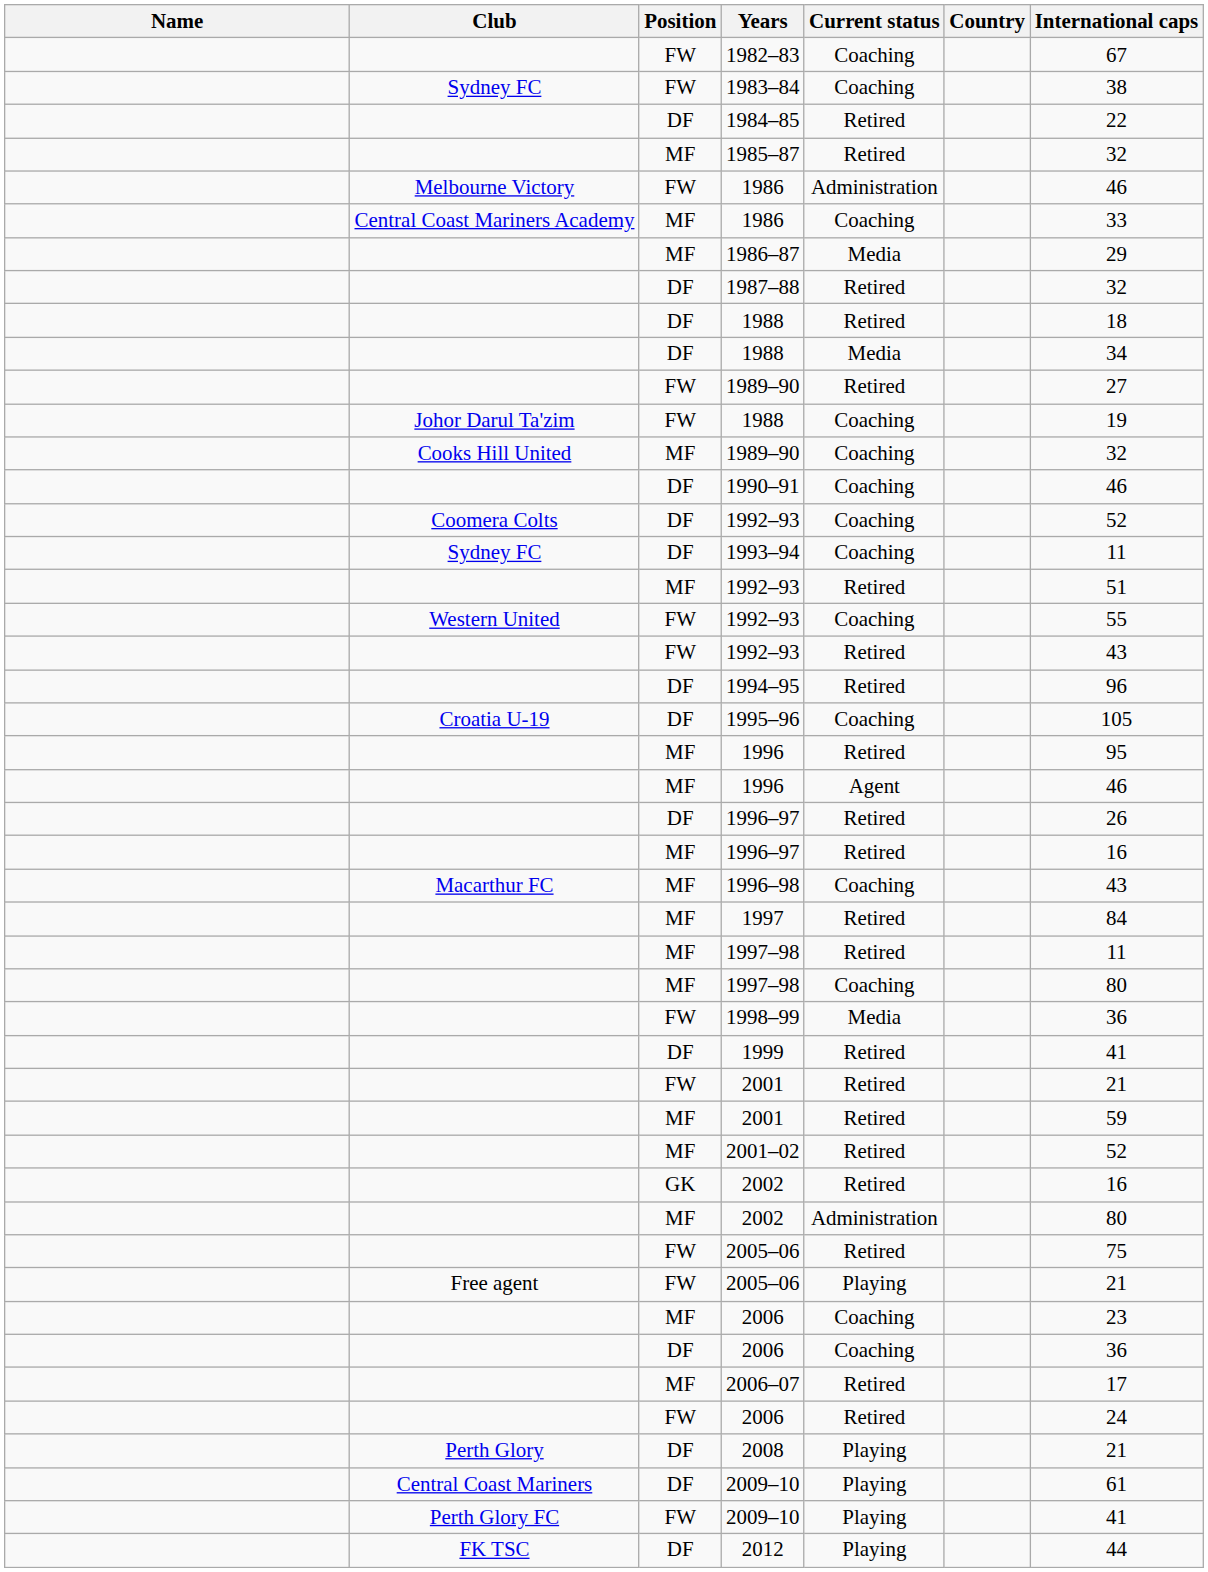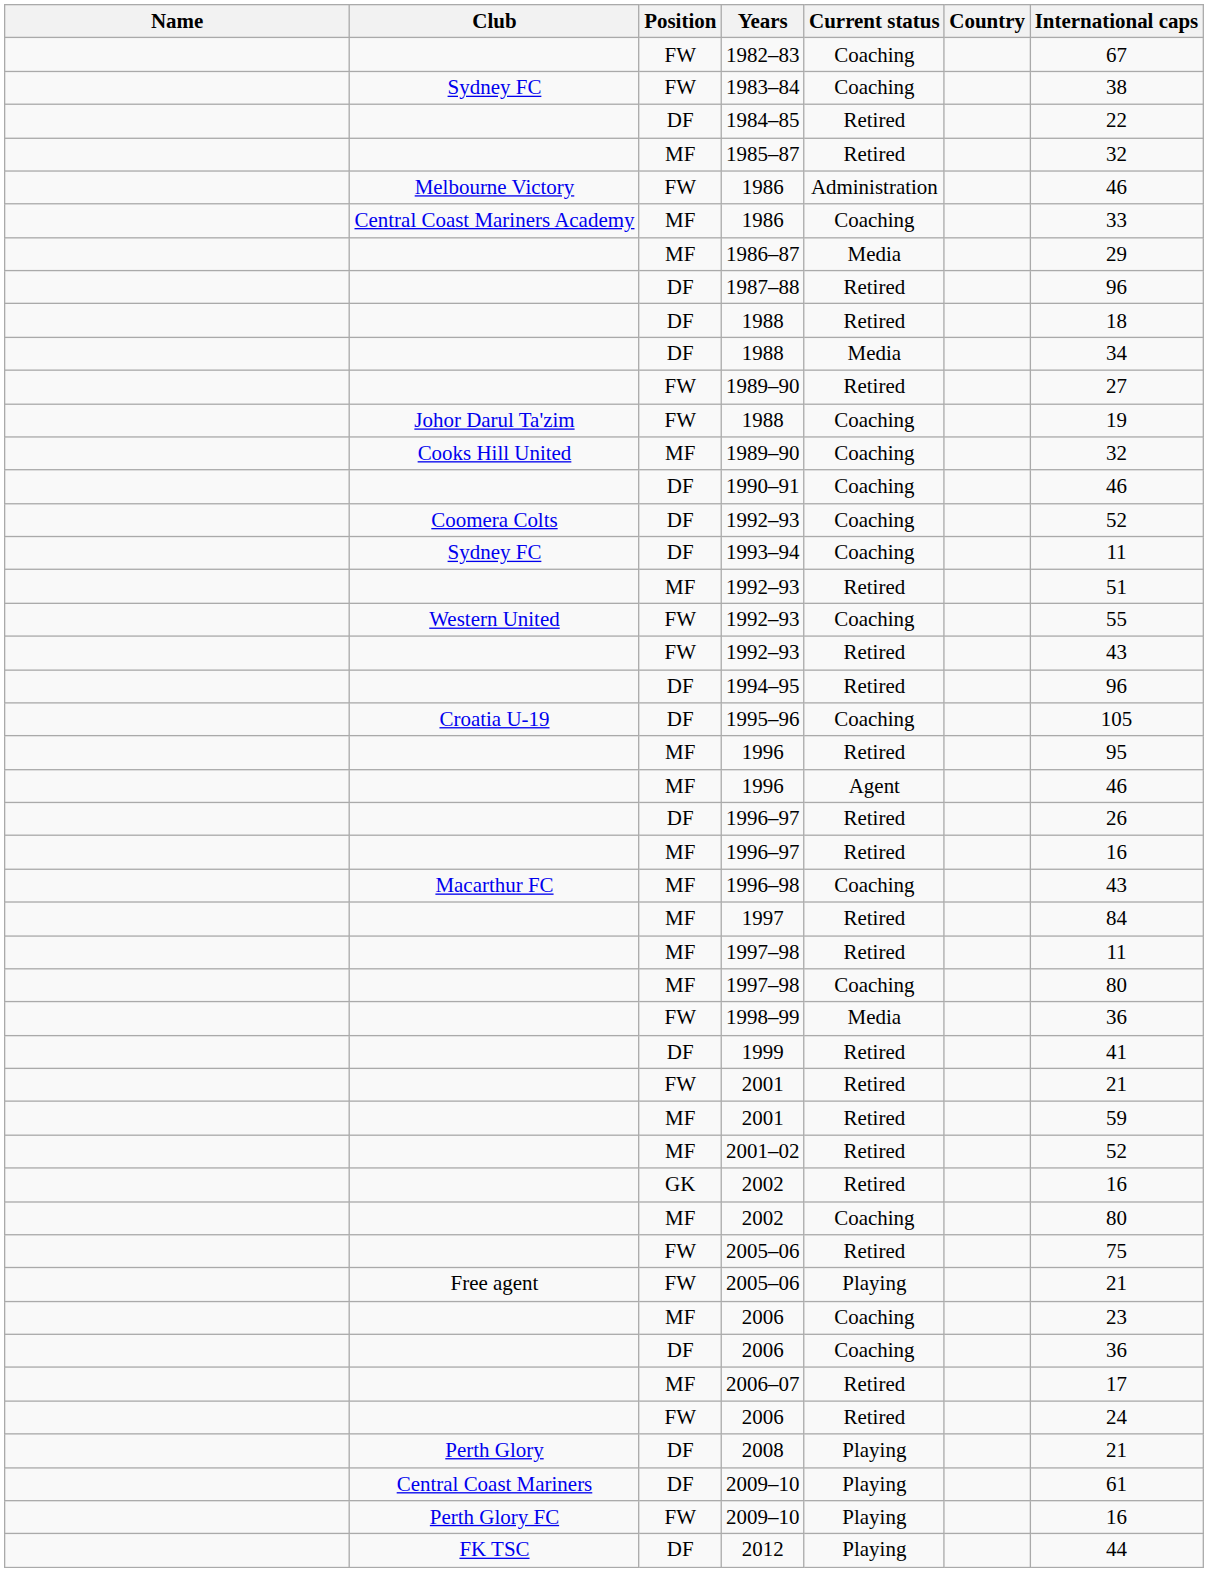 <table class="wikitable sortable" style="text-align: center;">
 <tr>
 <th style="width:16em">Name</th>
 <th>Club</th>
 <th>Position</th>
 <th>Years</th>
 <th>Current status</th>
 <th>Country</th>
 <th>International caps</th>
 </tr>
 <tr>
 <td></td>
 <td></td>
 <td>FW</td>
 <td>1982–83</td>
 <td>Coaching</td>
 <td></td>
 <td>67</td>
 </tr>
 <tr>
 <td></td>
 <td> <a href='#'>Sydney FC</a></td>
 <td>FW</td>
 <td>1983–84</td>
 <td>Coaching</td>
 <td></td>
 <td>38</td>
 </tr>
 <tr>
 <td></td>
 <td></td>
 <td>DF</td>
 <td>1984–85</td>
 <td>Retired</td>
 <td></td>
 <td>22</td>
 </tr>
 <tr>
 <td></td>
 <td></td>
 <td>MF</td>
 <td>1985–87</td>
 <td>Retired</td>
 <td></td>
 <td>32</td>
 </tr>
 <tr>
 <td></td>
 <td> <a href='#'>Melbourne Victory</a></td>
 <td>FW</td>
 <td>1986</td>
 <td>Administration</td>
 <td></td>
 <td>46</td>
 </tr>
 <tr>
 <td></td>
 <td> <a href='#'>Central Coast Mariners Academy</a></td>
 <td>MF</td>
 <td>1986</td>
 <td>Coaching</td>
 <td></td>
 <td>33</td>
 </tr>
 <tr>
 <td></td>
 <td></td>
 <td>MF</td>
 <td>1986–87</td>
 <td>Media</td>
 <td></td>
 <td>29</td>
 </tr>
 <tr>
 <td></td>
 <td></td>
 <td>DF</td>
 <td>1987–88</td>
 <td>Retired</td>
 <td></td>
-<td>32</td>
+<td>96</td>
 </tr>
 <tr>
 <td></td>
 <td></td>
 <td>DF</td>
 <td>1988</td>
 <td>Retired</td>
 <td></td>
 <td>18</td>
 </tr>
 <tr>
 <td></td>
 <td></td>
 <td>DF</td>
 <td>1988</td>
 <td>Media</td>
 <td></td>
 <td>34</td>
 </tr>
 <tr>
 <td></td>
 <td></td>
 <td>FW</td>
 <td>1989–90</td>
 <td>Retired</td>
 <td></td>
 <td>27</td>
 </tr>
 <tr>
 <td></td>
 <td> <a href='#'>Johor Darul Ta'zim</a></td>
 <td>FW</td>
 <td>1988</td>
 <td>Coaching</td>
 <td></td>
 <td>19</td>
 </tr>
 <tr>
 <td></td>
 <td> <a href='#'>Cooks Hill United</a></td>
 <td>MF</td>
 <td>1989–90</td>
 <td>Coaching</td>
 <td></td>
 <td>32</td>
 </tr>
 <tr>
 <td></td>
 <td></td>
 <td>DF</td>
 <td>1990–91</td>
 <td>Coaching</td>
 <td></td>
 <td>46</td>
 </tr>
 <tr>
 <td><strong></strong></td>
 <td> <a href='#'>Coomera Colts</a></td>
 <td>DF</td>
 <td>1992–93</td>
 <td>Coaching</td>
 <td></td>
 <td>52</td>
 </tr>
 <tr>
 <td></td>
 <td> <a href='#'>Sydney FC</a></td>
 <td>DF</td>
 <td>1993–94</td>
 <td>Coaching</td>
 <td></td>
 <td>11</td>
 </tr>
 <tr>
 <td><strong></strong></td>
 <td></td>
 <td>MF</td>
 <td>1992–93</td>
 <td>Retired</td>
 <td></td>
 <td>51</td>
 </tr>
 <tr>
 <td><strong></strong></td>
 <td> <a href='#'>Western United</a></td>
 <td>FW</td>
 <td>1992–93</td>
 <td>Coaching</td>
 <td></td>
 <td>55</td>
 </tr>
 <tr>
 <td><strong></strong></td>
 <td></td>
 <td>FW</td>
 <td>1992–93</td>
 <td>Retired</td>
 <td></td>
 <td>43</td>
 </tr>
 <tr>
 <td><strong></strong></td>
 <td></td>
 <td>DF</td>
 <td>1994–95</td>
 <td>Retired</td>
 <td></td>
 <td>96</td>
 </tr>
 <tr>
 <td><strong></strong></td>
 <td> <a href='#'>Croatia U-19</a></td>
 <td>DF</td>
 <td>1995–96</td>
 <td>Coaching</td>
 <td></td>
 <td>105</td>
 </tr>
 <tr>
 <td><strong></strong></td>
 <td></td>
 <td>MF</td>
 <td>1996</td>
 <td>Retired</td>
 <td></td>
 <td>95</td>
 </tr>
 <tr>
 <td><strong></strong></td>
 <td></td>
 <td>MF</td>
 <td>1996</td>
 <td>Agent</td>
 <td></td>
 <td>46</td>
 </tr>
 <tr>
 <td></td>
 <td></td>
 <td>DF</td>
 <td>1996–97</td>
 <td>Retired</td>
 <td></td>
 <td>26</td>
 </tr>
 <tr>
 <td><strong></strong></td>
 <td></td>
 <td>MF</td>
 <td>1996–97</td>
 <td>Retired</td>
 <td></td>
 <td>16</td>
 </tr>
 <tr>
 <td><strong></strong></td>
 <td> <a href='#'>Macarthur FC</a></td>
 <td>MF</td>
 <td>1996–98</td>
 <td>Coaching</td>
 <td></td>
 <td>43</td>
 </tr>
 <tr>
 <td><strong></strong></td>
 <td></td>
 <td>MF</td>
 <td>1997</td>
 <td>Retired</td>
 <td></td>
 <td>84</td>
 </tr>
 <tr>
 <td><strong></strong></td>
 <td></td>
 <td>MF</td>
 <td>1997–98</td>
 <td>Retired</td>
 <td></td>
 <td>11</td>
 </tr>
 <tr>
 <td><strong></strong></td>
 <td></td>
 <td>MF</td>
 <td>1997–98</td>
 <td>Coaching</td>
 <td></td>
 <td>80</td>
 </tr>
 <tr>
 <td><strong></strong></td>
 <td></td>
 <td>FW</td>
 <td>1998–99</td>
 <td>Media</td>
 <td></td>
 <td>36</td>
 </tr>
 <tr>
 <td></td>
 <td></td>
 <td>DF</td>
 <td>1999</td>
 <td>Retired</td>
 <td></td>
 <td>41</td>
 </tr>
 <tr>
 <td></td>
 <td></td>
 <td>FW</td>
 <td>2001</td>
 <td>Retired</td>
 <td></td>
 <td>21</td>
 </tr>
 <tr>
 <td><strong></strong></td>
 <td></td>
 <td>MF</td>
 <td>2001</td>
 <td>Retired</td>
 <td></td>
 <td>59</td>
 </tr>
 <tr>
 <td><strong></strong></td>
 <td></td>
 <td>MF</td>
 <td>2001–02</td>
 <td>Retired</td>
 <td></td>
 <td>52</td>
 </tr>
 <tr>
 <td><strong></strong></td>
 <td></td>
 <td>GK</td>
 <td>2002</td>
 <td>Retired</td>
 <td></td>
 <td>16</td>
 </tr>
 <tr>
 <td><strong></strong></td>
 <td></td>
 <td>MF</td>
 <td>2002</td>
-<td>Administration</td>
+<td>Coaching</td>
 <td></td>
 <td>80</td>
 </tr>
 <tr>
 <td><strong></strong></td>
 <td></td>
 <td>FW</td>
 <td>2005–06</td>
 <td>Retired</td>
 <td></td>
 <td>75</td>
 </tr>
 <tr>
 <td><strong></strong></td>
 <td>Free agent</td>
 <td>FW</td>
 <td>2005–06</td>
 <td>Playing</td>
 <td></td>
 <td>21</td>
 </tr>
 <tr>
 <td><strong></strong></td>
 <td></td>
 <td>MF</td>
 <td>2006</td>
 <td>Coaching</td>
 <td></td>
 <td>23</td>
 </tr>
 <tr>
 <td><strong></strong></td>
 <td></td>
 <td>DF</td>
 <td>2006</td>
 <td>Coaching</td>
 <td></td>
 <td>36</td>
 </tr>
 <tr>
 <td></td>
 <td></td>
 <td>MF</td>
 <td>2006–07</td>
 <td>Retired</td>
 <td></td>
 <td>17</td>
 </tr>
 <tr>
 <td></td>
 <td></td>
 <td>FW</td>
 <td>2006</td>
 <td>Retired</td>
 <td></td>
 <td>24</td>
 </tr>
 <tr>
 <td></td>
 <td> <a href='#'>Perth Glory</a></td>
 <td>DF</td>
 <td>2008</td>
 <td>Playing</td>
 <td></td>
 <td>21</td>
 </tr>
 <tr>
 <td><strong></strong></td>
 <td> <a href='#'>Central Coast Mariners</a></td>
 <td>DF</td>
 <td>2009–10</td>
 <td>Playing</td>
 <td></td>
 <td>61</td>
 </tr>
 <tr>
 <td><strong></strong></td>
 <td> <a href='#'>Perth Glory FC</a></td>
 <td>FW</td>
 <td>2009–10</td>
 <td>Playing</td>
 <td></td>
-<td>41</td>
+<td>16</td>
 </tr>
 <tr>
 <td><strong></strong></td>
 <td> <a href='#'>FK TSC</a></td>
 <td>DF</td>
 <td>2012</td>
 <td>Playing</td>
 <td></td>
 <td>44</td>
 </tr>
 </table>
